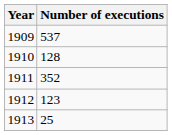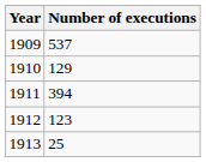 <table class="wikitable">
 <tr>
 <th>Year</th>
 <th>Number of executions</th>
 </tr>
 <tr>
 <td>1909</td>
 <td>537</td>
 </tr>
 <tr>
 <td>1910</td>
-<td>128</td>
+<td>129</td>
 </tr>
 <tr>
 <td>1911</td>
-<td>352</td>
+<td>394</td>
 </tr>
 <tr>
 <td>1912</td>
 <td>123</td>
 </tr>
 <tr>
 <td>1913</td>
 <td>25</td>
 </tr>
 </table>
